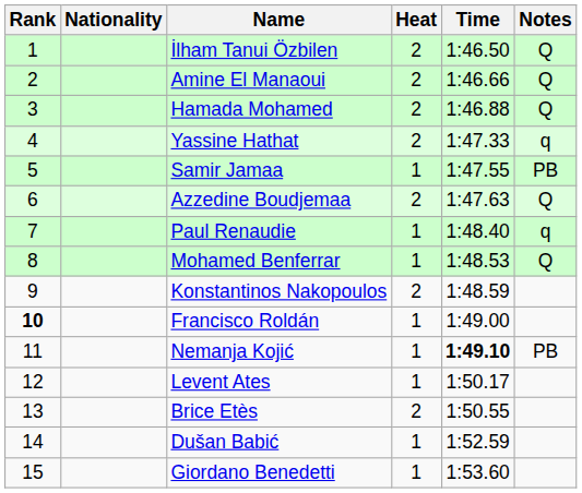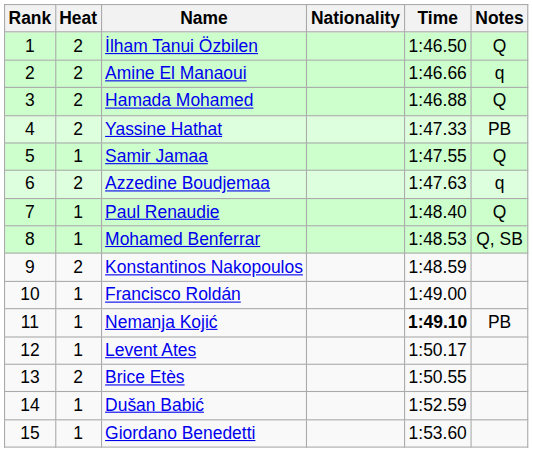 <table class="wikitable sortable" style="text-align:center">
 <tr>
 <th>Rank</th>
+<th>Heat</th>
+<th>Name</th>
 <th>Nationality</th>
-<th>Name</th>
-<th>Heat</th>
 <th>Time</th>
 <th>Notes</th>
 </tr>
 <tr bgcolor=ccffcc>
 <td>1</td>
+<td>2</td>
+<td align=left><a href='#'>İlham Tanui Özbilen</a></td>
 <td align=left></td>
-<td align=left><a href='#'>İlham Tanui Özbilen</a></td>
-<td>2</td>
 <td>1:46.50</td>
 <td>Q</td>
 </tr>
 <tr bgcolor=ccffcc>
 <td>2</td>
+<td>2</td>
+<td align=left><a href='#'>Amine El Manaoui</a></td>
 <td align=left></td>
-<td align=left><a href='#'>Amine El Manaoui</a></td>
-<td>2</td>
 <td>1:46.66</td>
-<td>Q</td>
+<td>q</td>
 </tr>
 <tr bgcolor=ccffcc>
 <td>3</td>
+<td>2</td>
+<td align=left><a href='#'>Hamada Mohamed</a></td>
 <td align=left></td>
-<td align=left><a href='#'>Hamada Mohamed</a></td>
-<td>2</td>
 <td>1:46.88</td>
 <td>Q</td>
 </tr>
 <tr bgcolor=ddffdd>
 <td>4</td>
+<td>2</td>
+<td align=left><a href='#'>Yassine Hathat</a></td>
 <td align=left></td>
-<td align=left><a href='#'>Yassine Hathat</a></td>
+<td>1:47.33</td>
+<td>PB</td>
+</tr>
+<tr bgcolor=ccffcc>
+<td>5</td>
+<td>1</td>
+<td align=left><a href='#'>Samir Jamaa</a></td>
+<td align=left></td>
+<td>1:47.55</td>
+<td>Q</td>
+</tr>
+<tr bgcolor=ddffdd>
+<td>6</td>
 <td>2</td>
-<td>1:47.33</td>
+<td align=left><a href='#'>Azzedine Boudjemaa</a></td>
+<td align=left></td>
+<td>1:47.63</td>
 <td>q</td>
 </tr>
 <tr bgcolor=ccffcc>
-<td>5</td>
+<td>7</td>
+<td>1</td>
+<td align=left><a href='#'>Paul Renaudie</a></td>
 <td align=left></td>
-<td align=left><a href='#'>Samir Jamaa</a></td>
-<td>1</td>
-<td>1:47.55</td>
-<td>PB</td>
-</tr>
-<tr bgcolor=ddffdd>
-<td>6</td>
-<td align=left></td>
-<td align=left><a href='#'>Azzedine Boudjemaa</a></td>
-<td>2</td>
-<td>1:47.63</td>
+<td>1:48.40</td>
 <td>Q</td>
 </tr>
 <tr bgcolor=ccffcc>
-<td>7</td>
+<td>8</td>
+<td>1</td>
+<td align=left><a href='#'>Mohamed Benferrar</a></td>
 <td align=left></td>
-<td align=left><a href='#'>Paul Renaudie</a></td>
-<td>1</td>
-<td>1:48.40</td>
-<td>q</td>
-</tr>
-<tr bgcolor=ccffcc>
-<td>8</td>
-<td align=left></td>
-<td align=left><a href='#'>Mohamed Benferrar</a></td>
-<td>1</td>
 <td>1:48.53</td>
-<td>Q</td>
+<td>Q, SB</td>
 </tr>
 <tr>
 <td>9</td>
+<td>2</td>
+<td align=left><a href='#'>Konstantinos Nakopoulos</a></td>
 <td align=left></td>
-<td align=left><a href='#'>Konstantinos Nakopoulos</a></td>
-<td>2</td>
 <td>1:48.59</td>
 <td></td>
 </tr>
 <tr>
-<td><strong>10</strong></td>
+<td>10</td>
+<td>1</td>
+<td align=left><a href='#'>Francisco Roldán</a></td>
 <td align=left></td>
-<td align=left><a href='#'>Francisco Roldán</a></td>
-<td>1</td>
 <td>1:49.00</td>
 <td></td>
 </tr>
 <tr>
 <td>11</td>
+<td>1</td>
+<td align=left><a href='#'>Nemanja Kojić</a></td>
 <td align=left></td>
-<td align=left><a href='#'>Nemanja Kojić</a></td>
-<td>1</td>
 <td><strong>1:49.10</strong></td>
 <td>PB</td>
 </tr>
 <tr>
 <td>12</td>
+<td>1</td>
+<td align=left><a href='#'>Levent Ates</a></td>
 <td align=left></td>
-<td align=left><a href='#'>Levent Ates</a></td>
-<td>1</td>
 <td>1:50.17</td>
 <td></td>
 </tr>
 <tr>
 <td>13</td>
+<td>2</td>
+<td align=left><a href='#'>Brice Etès</a></td>
 <td align=left></td>
-<td align=left><a href='#'>Brice Etès</a></td>
-<td>2</td>
 <td>1:50.55</td>
 <td></td>
 </tr>
 <tr>
 <td>14</td>
+<td>1</td>
+<td align=left><a href='#'>Dušan Babić</a></td>
 <td align=left></td>
-<td align=left><a href='#'>Dušan Babić</a></td>
-<td>1</td>
 <td>1:52.59</td>
 <td></td>
 </tr>
 <tr>
 <td>15</td>
+<td>1</td>
+<td align=left><a href='#'>Giordano Benedetti</a></td>
 <td align=left></td>
-<td align=left><a href='#'>Giordano Benedetti</a></td>
-<td>1</td>
 <td>1:53.60</td>
 <td></td>
 </tr>
 </table>
